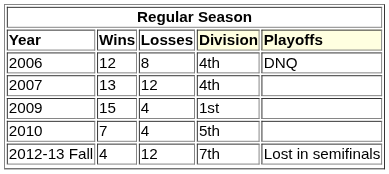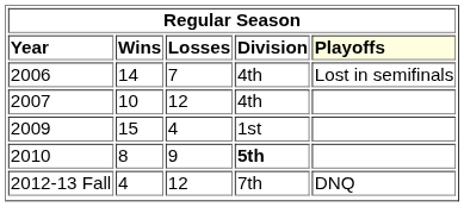 <table border="1" cellpadding="1">
 <tr>
 <td colspan="8" align="center"><strong>Regular Season</strong></td>
 </tr>
 <tr>
 <td><strong>Year</strong></td>
 <td><strong>Wins</strong></td>
 <td><strong>Losses</strong></td>
-<td style="background: lightyellow;"><strong>Division</strong></td>
+<td><strong>Division</strong></td>
 <td style="background: lightyellow;"><strong>Playoffs</strong></td>
 </tr>
 <tr>
 <td>2006</td>
-<td>12</td>
-<td>8</td>
+<td>14</td>
+<td>7</td>
 <td>4th</td>
-<td>DNQ</td>
+<td>Lost in semifinals</td>
 </tr>
 <tr>
 <td>2007</td>
-<td>13</td>
+<td>10</td>
 <td>12</td>
 <td>4th</td>
 <td></td>
 </tr>
 <tr>
 <td>2009</td>
 <td>15</td>
 <td>4</td>
 <td>1st</td>
 <td></td>
 </tr>
 <tr>
 <td>2010</td>
-<td>7</td>
-<td>4</td>
-<td>5th</td>
+<td>8</td>
+<td>9</td>
+<td><strong>5th</strong></td>
 <td></td>
 </tr>
 <tr>
 <td>2012-13 Fall</td>
 <td>4</td>
 <td>12</td>
 <td>7th</td>
-<td>Lost in semifinals</td>
+<td>DNQ</td>
 </tr>
 <tr>
 </tr>
 </table>
